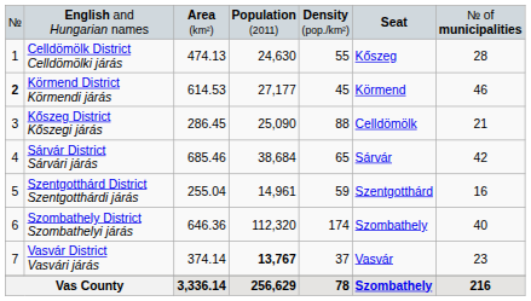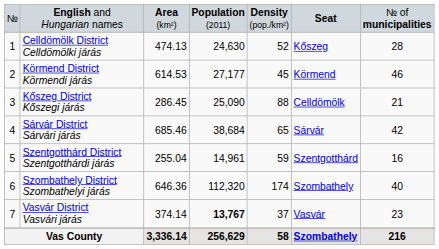 <table class="wikitable" style="font-size:95%">
 <tr bgcolor="D0D8DD">
 <td align="center">№</td>
 <td style=width:175px; align="center"><strong>English</strong> and<br><em>Hungarian</em> names</td>
 <td align="center"><strong>Area</strong><br> <small>(km²)</small></td>
 <td align="center"><strong>Population</strong><br> <small>(2011)</small></td>
 <td align="center"><strong>Density</strong><br> <small>(pop./km²)</small></td>
 <td align="center"><strong>Seat</strong></td>
 <td align="center">№ of<br><strong>municipalities</strong></td>
 </tr>
 <tr>
 <td align="center">1</td>
 <td><a href='#'>Celldömölk District</a><br> <em>Celldömölki járás</em></td>
 <td align="right">474.13</td>
 <td align="right">24,630</td>
-<td align="right">55</td>
+<td align="right">52</td>
 <td><a href='#'>Kőszeg</a></td>
 <td align="center">28</td>
 </tr>
 <tr>
-<td align="center"><strong>2</strong></td>
+<td align="center">2</td>
 <td><a href='#'>Körmend District</a><br> <em>Körmendi járás</em></td>
 <td align="right">614.53</td>
 <td align="right">27,177</td>
 <td align="right">45</td>
 <td><a href='#'>Körmend</a></td>
 <td align="center">46</td>
 </tr>
 <tr>
 <td align="center">3</td>
 <td><a href='#'>Kőszeg District</a><br> <em>Kőszegi járás</em></td>
 <td align="right">286.45</td>
 <td align="right">25,090</td>
 <td align="right">88</td>
 <td><a href='#'>Celldömölk</a></td>
 <td align="center">21</td>
 </tr>
 <tr>
 <td align="center">4</td>
 <td><a href='#'>Sárvár District</a><br> <em>Sárvári járás</em></td>
 <td align="right">685.46</td>
 <td align="right">38,684</td>
 <td align="right">65</td>
 <td><a href='#'>Sárvár</a></td>
 <td align="center">42</td>
 </tr>
 <tr>
 <td align="center">5</td>
 <td><a href='#'>Szentgotthárd District</a><br> <em>Szentgotthárdi járás</em></td>
 <td align="right">255.04</td>
 <td align="right">14,961</td>
 <td align="right">59</td>
 <td><a href='#'>Szentgotthárd</a></td>
 <td align="center">16</td>
 </tr>
 <tr>
 <td align="center">6</td>
 <td><a href='#'>Szombathely District</a><br> <em>Szombathelyi járás</em></td>
 <td align="right">646.36</td>
 <td align="right">112,320</td>
 <td align="right">174</td>
 <td><a href='#'>Szombathely</a></td>
 <td align="center">40</td>
 </tr>
 <tr>
 <td align="center">7</td>
 <td><a href='#'>Vasvár District</a><br> <em>Vasvári járás</em></td>
 <td align="right">374.14</td>
 <td align="right"><strong>13,767</strong></td>
 <td align="right">37</td>
 <td><a href='#'>Vasvár</a></td>
 <td align="center">23</td>
 </tr>
 <tr>
 </tr>
 <tr bgcolor="E5E4E2">
 <th colspan="2">Vas County</th>
 <td align="right"><strong>3,336.14</strong></td>
 <td align="right"><strong>256,629</strong></td>
-<td align="right"><strong>78</strong></td>
+<td align="right"><strong>58</strong></td>
 <td><strong><a href='#'>Szombathely</a></strong></td>
 <td align="center"><strong>216</strong></td>
 </tr>
 </table>
